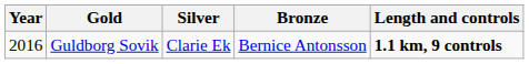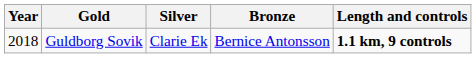 <table class="wikitable">
 <tr>
 <th>Year</th>
 <th>Gold</th>
 <th>Silver</th>
 <th>Bronze</th>
 <th>Length and controls</th>
 </tr>
 <tr>
-<td>2016</td>
+<td>2018</td>
 <td> <a href='#'>Guldborg Sovik</a></td>
 <td> <a href='#'>Clarie Ek</a></td>
 <td> <a href='#'>Bernice Antonsson</a></td>
 <td><strong>1.1 km, 9 controls</strong></td>
 </tr>
 </table>
